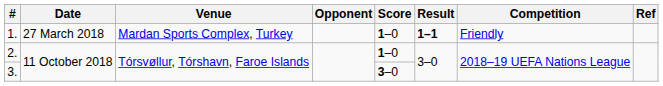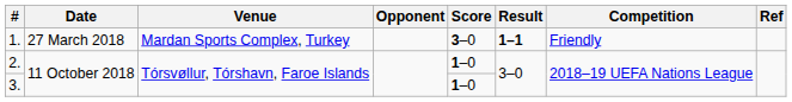 <table class="wikitable" style="font-size:95%;">
 <tr>
 <th>#</th>
 <th>Date</th>
 <th>Venue</th>
 <th>Opponent</th>
 <th>Score</th>
 <th>Result</th>
 <th>Competition</th>
 <th>Ref</th>
 </tr>
 <tr>
 <td>1.</td>
 <td>27 March 2018</td>
 <td><a href='#'>Mardan Sports Complex</a>, <a href='#'>Turkey</a></td>
 <td></td>
-<td><strong>1</strong>–0</td>
+<td><strong>3</strong>–0</td>
 <td><strong>1–1</strong></td>
 <td><a href='#'>Friendly</a></td>
 <td></td>
 </tr>
 <tr>
 <td>2.</td>
 <td rowspan="2">11 October 2018</td>
 <td rowspan="2"><a href='#'>Tórsvøllur</a>, <a href='#'>Tórshavn</a>, <a href='#'>Faroe Islands</a></td>
 <td rowspan="2"></td>
 <td><strong>1</strong>–0</td>
 <td rowspan="2">3–0</td>
 <td rowspan="2"><a href='#'>2018–19 UEFA Nations League</a></td>
 <td rowspan="2"></td>
 </tr>
 <tr>
 <td>3.</td>
-<td><strong>3</strong>–0</td>
+<td><strong>1</strong>–0</td>
 </tr>
 </table>
